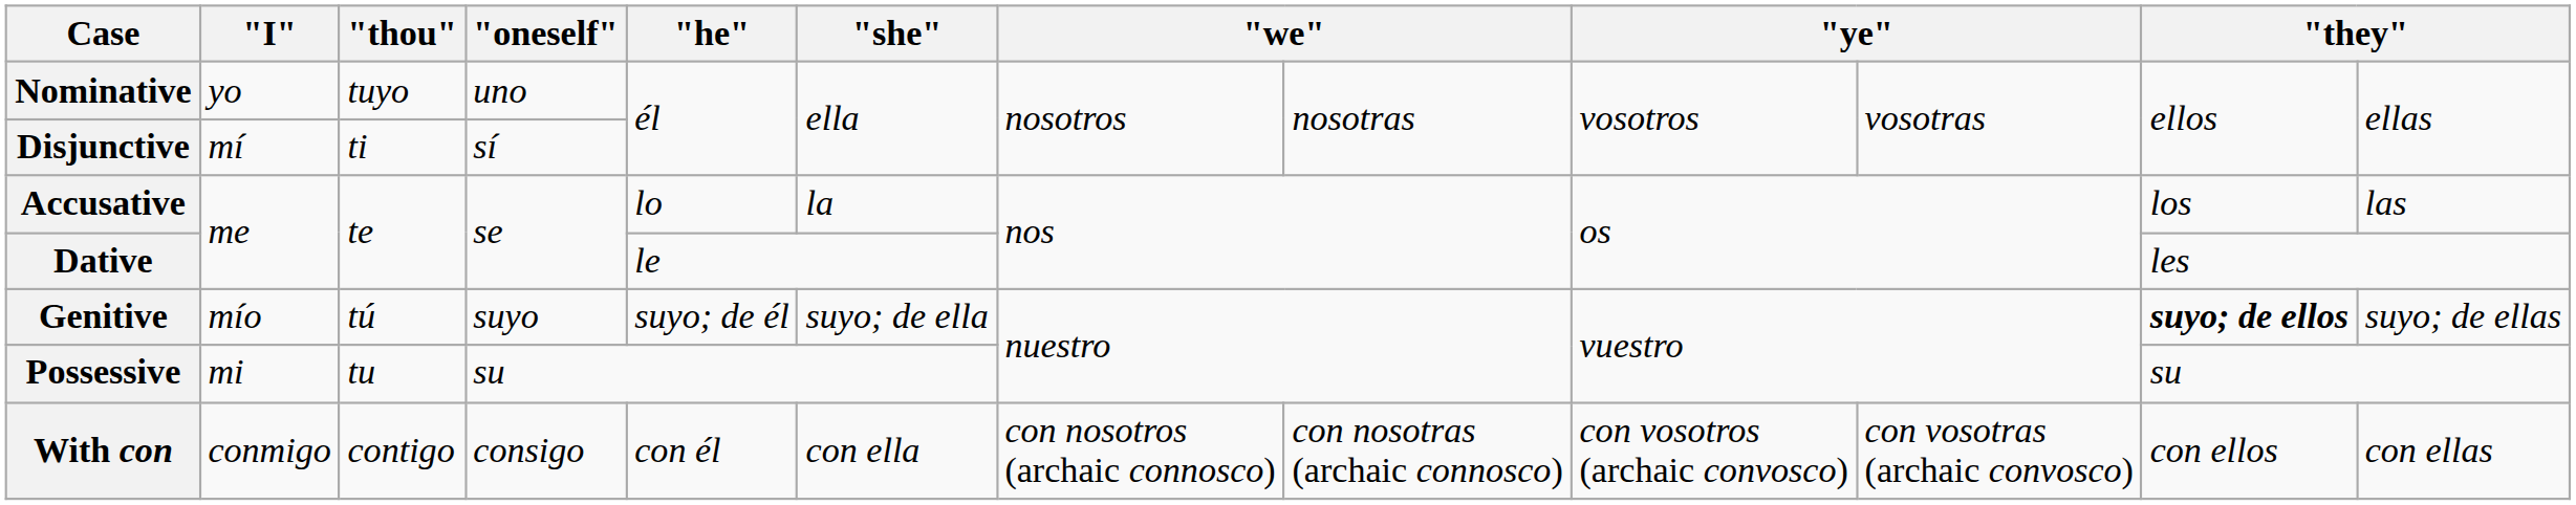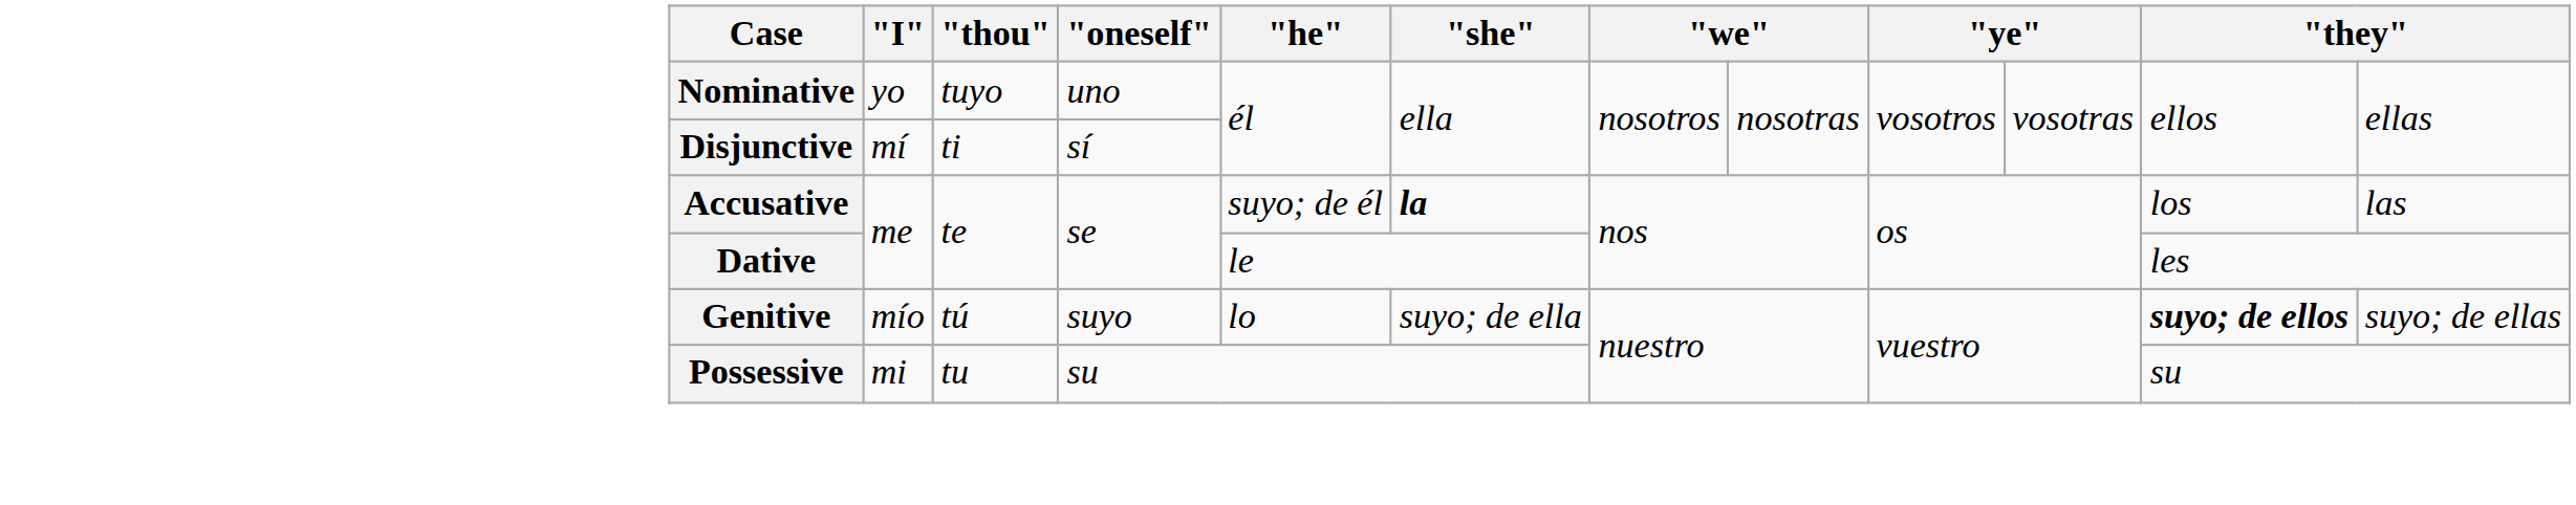 <table class="wikitable" style="float: right; margin:10px">
 <tr>
 <th>Case</th>
 <th>"I"</th>
 <th>"thou"</th>
 <th>"oneself"</th>
 <th>"he"</th>
 <th>"she"</th>
 <th colspan="2">"we"</th>
 <th colspan="2">"ye"</th>
 <th colspan="2">"they"</th>
 </tr>
 <tr>
 <th>Nominative</th>
 <td><em>yo</em></td>
 <td><em>tuyo</em></td>
 <td><em>uno</em></td>
 <td rowspan="2"><em>él</em></td>
 <td rowspan="2"><em>ella</em></td>
 <td rowspan="2"><em>nosotros</em></td>
 <td rowspan="2"><em>nosotras</em></td>
 <td rowspan="2"><em>vosotros</em></td>
 <td rowspan="2"><em>vosotras</em></td>
 <td rowspan="2"><em>ellos</em></td>
 <td rowspan="2"><em>ellas</em></td>
 </tr>
 <tr>
 <th>Disjunctive</th>
 <td><em>mí</em></td>
 <td><em>ti</em></td>
 <td><em>sí</em></td>
 </tr>
 <tr>
 <th>Accusative</th>
 <td rowspan="2"><em>me</em></td>
 <td rowspan="2"><em>te</em></td>
 <td rowspan="2"><em>se</em></td>
-<td><em>lo</em></td>
-<td><em>la</em></td>
+<td><em>suyo; de él</em></td>
+<td><strong><em>la</em></strong></td>
 <td colspan="2" rowspan="2"><em>nos</em></td>
 <td colspan="2" rowspan="2"><em>os</em></td>
 <td><em>los</em></td>
 <td><em>las</em></td>
 </tr>
 <tr>
 <th>Dative</th>
 <td colspan="2"><em>le</em></td>
 <td colspan="2"><em>les</em></td>
 </tr>
 <tr>
 <th>Genitive</th>
 <td><em>mío</em></td>
 <td><em>tú</em></td>
 <td><em>suyo</em></td>
-<td><em>suyo; de él</em></td>
+<td><em>lo</em></td>
 <td><em>suyo; de ella</em></td>
 <td rowspan="2" colspan="2"><em>nuestro</em></td>
 <td colspan="2" rowspan="2"><em>vuestro</em></td>
 <td><strong><em>suyo; de ellos</em></strong></td>
 <td><em>suyo; de ellas</em></td>
 </tr>
 <tr>
 <th>Possessive</th>
 <td><em>mi</em></td>
 <td><em>tu</em></td>
 <td colspan="3"><em>su</em></td>
 <td colspan="2"><em>su</em></td>
 </tr>
-<tr>
-<th>With <em>con</em></th>
-<td><em>conmigo</em></td>
-<td><em>contigo</em></td>
-<td><em>consigo</em></td>
-<td><em>con él</em></td>
-<td><em>con ella</em></td>
-<td><em>con nosotros</em><br>(archaic <em>connosco</em>)</td>
-<td><em>con nosotras</em><br>(archaic <em>connosco</em>)</td>
-<td><em>con vosotros</em><br>(archaic <em>convosco</em>)</td>
-<td><em>con vosotras</em><br>(archaic <em>convosco</em>)</td>
-<td><em>con ellos</em></td>
-<td><em>con ellas</em></td>
-</tr>
 </table>
